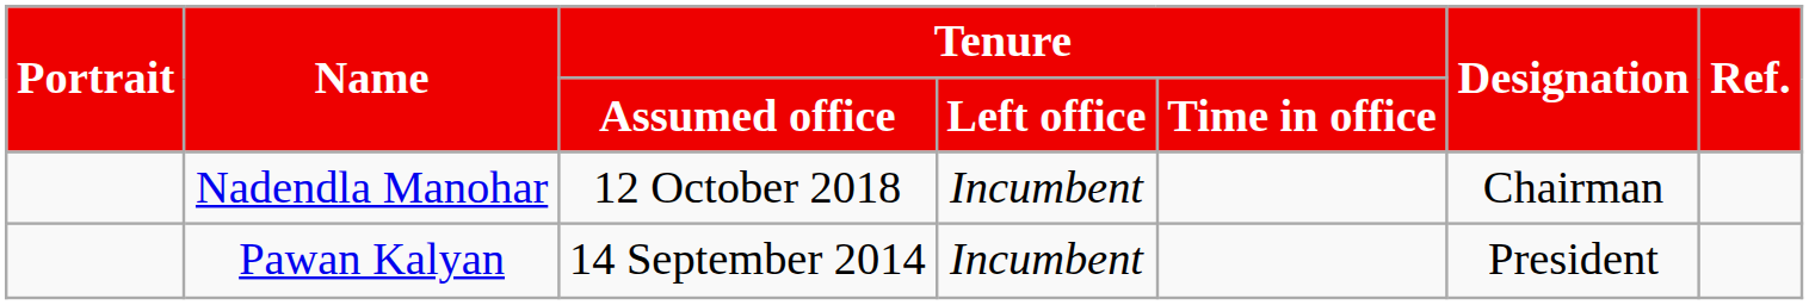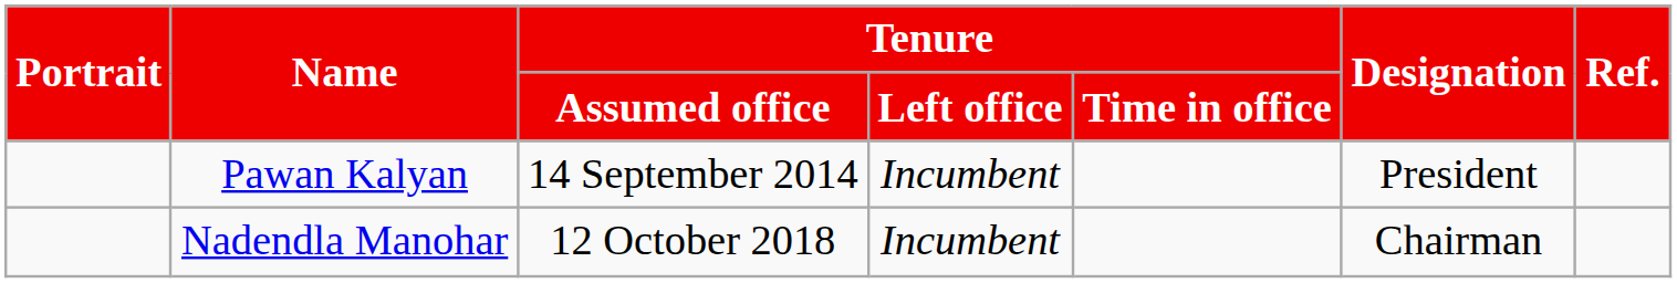 <table class="wikitable sortable">
 <tr>
 <th rowspan ="2" style="background-color:#EE0000; color:white">Portrait</th>
 <th rowspan ="2" style="background-color:#EE0000; color:white">Name<br></th>
 <th colspan ="3" style="background-color:#EE0000; color:white">Tenure</th>
 <th rowspan ="2" style="background-color:#EE0000; color:white">Designation</th>
 <th rowspan ="2" style="background-color:#EE0000; color:white">Ref.</th>
 </tr>
 <tr>
 <th style="background-color:#EE0000; color:white">Assumed office</th>
 <th style="background-color:#EE0000; color:white">Left office</th>
 <th style="background-color:#EE0000; color:white">Time in office</th>
 </tr>
 <tr style="text-align: center;">
 <td></td>
+<td><a href='#'>Pawan Kalyan</a><br></td>
+<td>14 September 2014</td>
+<td><em>Incumbent</em></td>
+<td></td>
+<td>President</td>
+<td></td>
+</tr>
+<tr style="text-align: center;">
+<td></td>
 <td><a href='#'>Nadendla Manohar</a><br></td>
 <td>12 October 2018</td>
 <td><em>Incumbent</em></td>
 <td></td>
 <td>Chairman</td>
 <td></td>
 </tr>
-<tr style="text-align: center;">
-<td></td>
-<td><a href='#'>Pawan Kalyan</a><br></td>
-<td>14 September 2014</td>
-<td><em>Incumbent</em></td>
-<td></td>
-<td>President</td>
-<td></td>
-</tr>
 </table>
